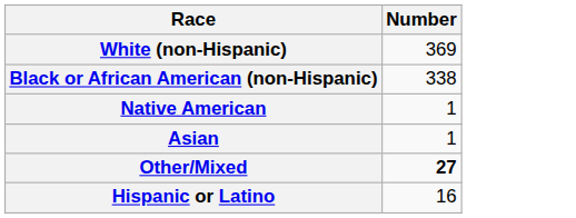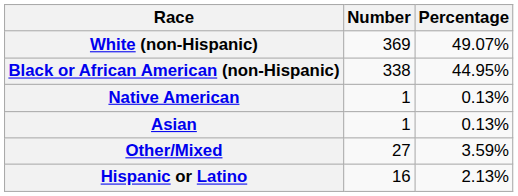 <table class="wikitable" style="text-align:right">
 <tr>
 <th scope="col">Race</th>
 <th scope="col">Number</th>
+<th scope="col">Percentage</th>
 </tr>
 <tr>
 <th scope="row"><a href='#'>White</a> (non-Hispanic)</th>
 <td>369</td>
+<td>49.07%</td>
 </tr>
 <tr>
 <th scope="row"><a href='#'>Black or African American</a> (non-Hispanic)</th>
 <td>338</td>
+<td>44.95%</td>
 </tr>
 <tr>
 <th scope="row"><a href='#'>Native American</a></th>
 <td>1</td>
+<td>0.13%</td>
 </tr>
 <tr>
 <th scope="row"><a href='#'>Asian</a></th>
 <td>1</td>
+<td>0.13%</td>
 </tr>
 <tr>
 <th scope="row"><a href='#'>Other/Mixed</a></th>
-<td><strong>27</strong></td>
+<td>27</td>
+<td>3.59%</td>
 </tr>
 <tr>
 <th scope="row"><a href='#'>Hispanic</a> or <a href='#'>Latino</a></th>
 <td>16</td>
+<td>2.13%</td>
 </tr>
 </table>
